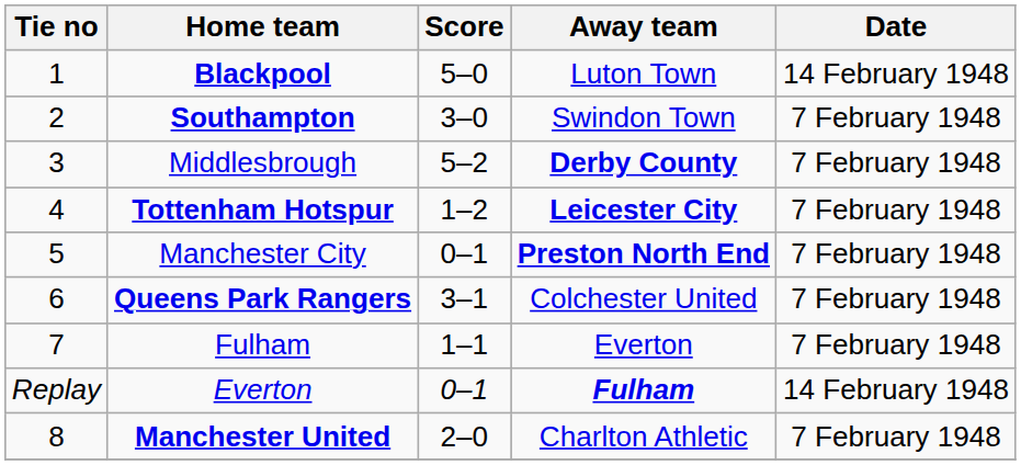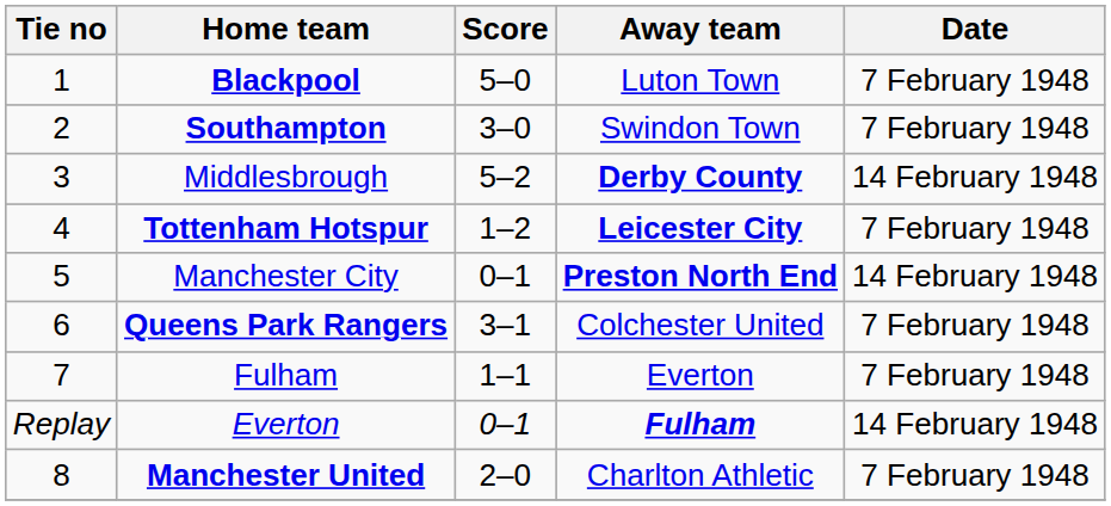 <table class="wikitable" style="text-align: center">
 <tr>
 <th>Tie no</th>
 <th>Home team</th>
 <th>Score</th>
 <th>Away team</th>
 <th>Date</th>
 </tr>
 <tr>
 <td>1</td>
 <td><strong><a href='#'>Blackpool</a></strong></td>
 <td>5–0</td>
 <td><a href='#'>Luton Town</a></td>
-<td>14 February 1948</td>
+<td>7 February 1948</td>
 </tr>
 <tr>
 <td>2</td>
 <td><strong><a href='#'>Southampton</a></strong></td>
 <td>3–0</td>
 <td><a href='#'>Swindon Town</a></td>
 <td>7 February 1948</td>
 </tr>
 <tr>
 <td>3</td>
 <td><a href='#'>Middlesbrough</a></td>
 <td>5–2</td>
 <td><strong><a href='#'>Derby County</a></strong></td>
-<td>7 February 1948</td>
+<td>14 February 1948</td>
 </tr>
 <tr>
 <td>4</td>
 <td><strong><a href='#'>Tottenham Hotspur</a></strong></td>
 <td>1–2</td>
 <td><strong><a href='#'>Leicester City</a></strong></td>
 <td>7 February 1948</td>
 </tr>
 <tr>
 <td>5</td>
 <td><a href='#'>Manchester City</a></td>
 <td>0–1</td>
 <td><strong><a href='#'>Preston North End</a></strong></td>
-<td>7 February 1948</td>
+<td>14 February 1948</td>
 </tr>
 <tr>
 <td>6</td>
 <td><strong><a href='#'>Queens Park Rangers</a></strong></td>
 <td>3–1</td>
 <td><a href='#'>Colchester United</a></td>
 <td>7 February 1948</td>
 </tr>
 <tr>
 <td>7</td>
 <td><a href='#'>Fulham</a></td>
 <td>1–1</td>
 <td><a href='#'>Everton</a></td>
 <td>7 February 1948</td>
 </tr>
 <tr>
 <td><em>Replay</em></td>
 <td><em><a href='#'>Everton</a></em></td>
 <td><em>0–1</em></td>
 <td><strong><em><a href='#'>Fulham</a></em></strong></td>
 <td>14 February 1948</td>
 </tr>
 <tr>
 <td>8</td>
 <td><strong><a href='#'>Manchester United</a></strong></td>
 <td>2–0</td>
 <td><a href='#'>Charlton Athletic</a></td>
 <td>7 February 1948</td>
 </tr>
 <tr>
 </tr>
 </table>
